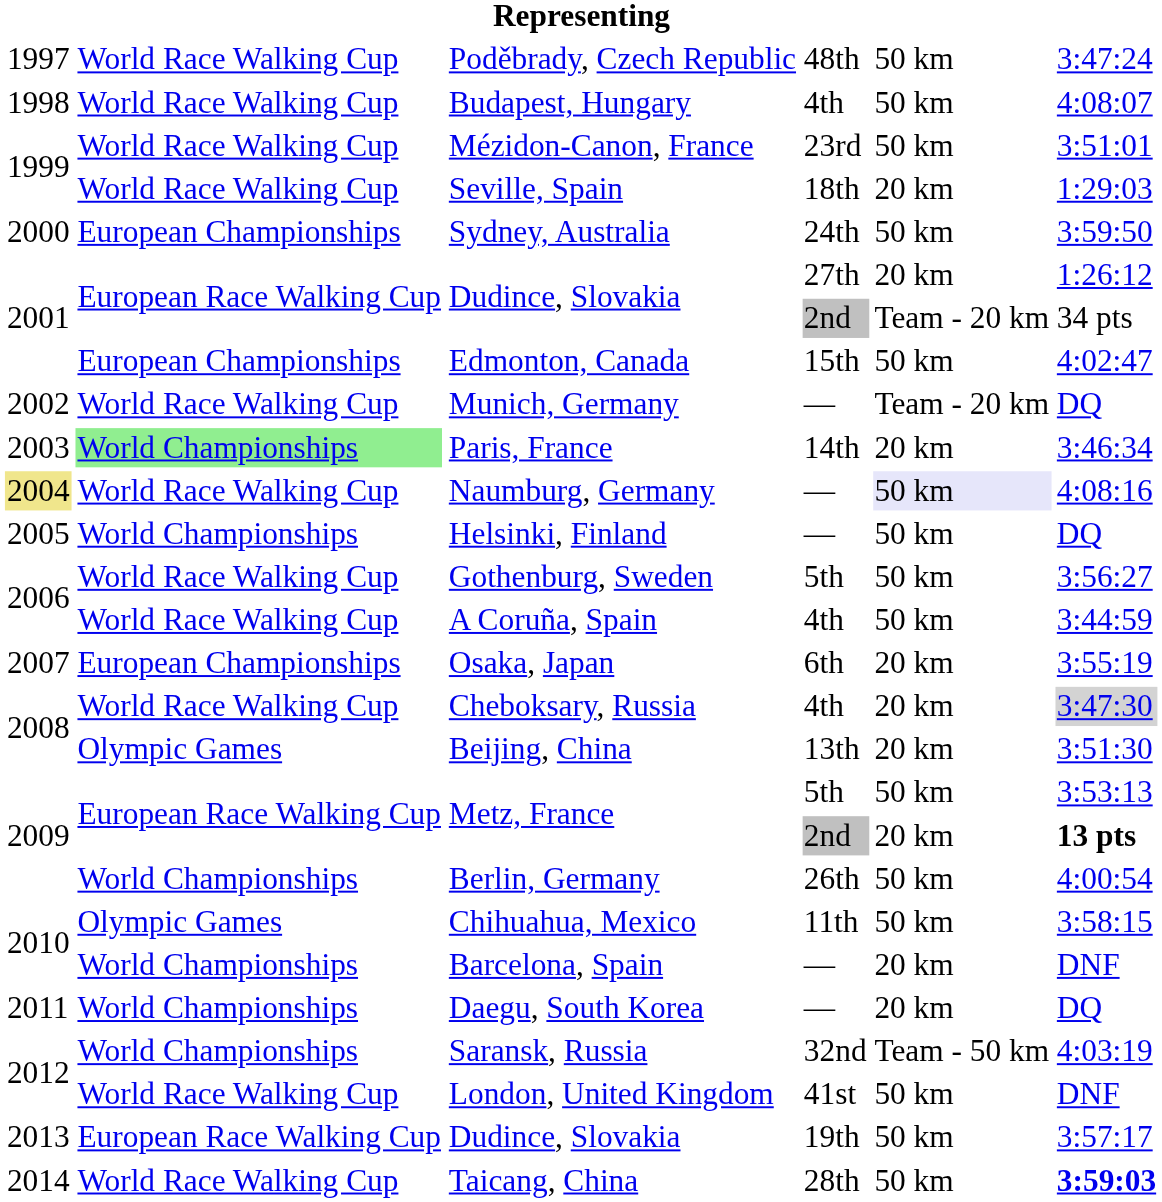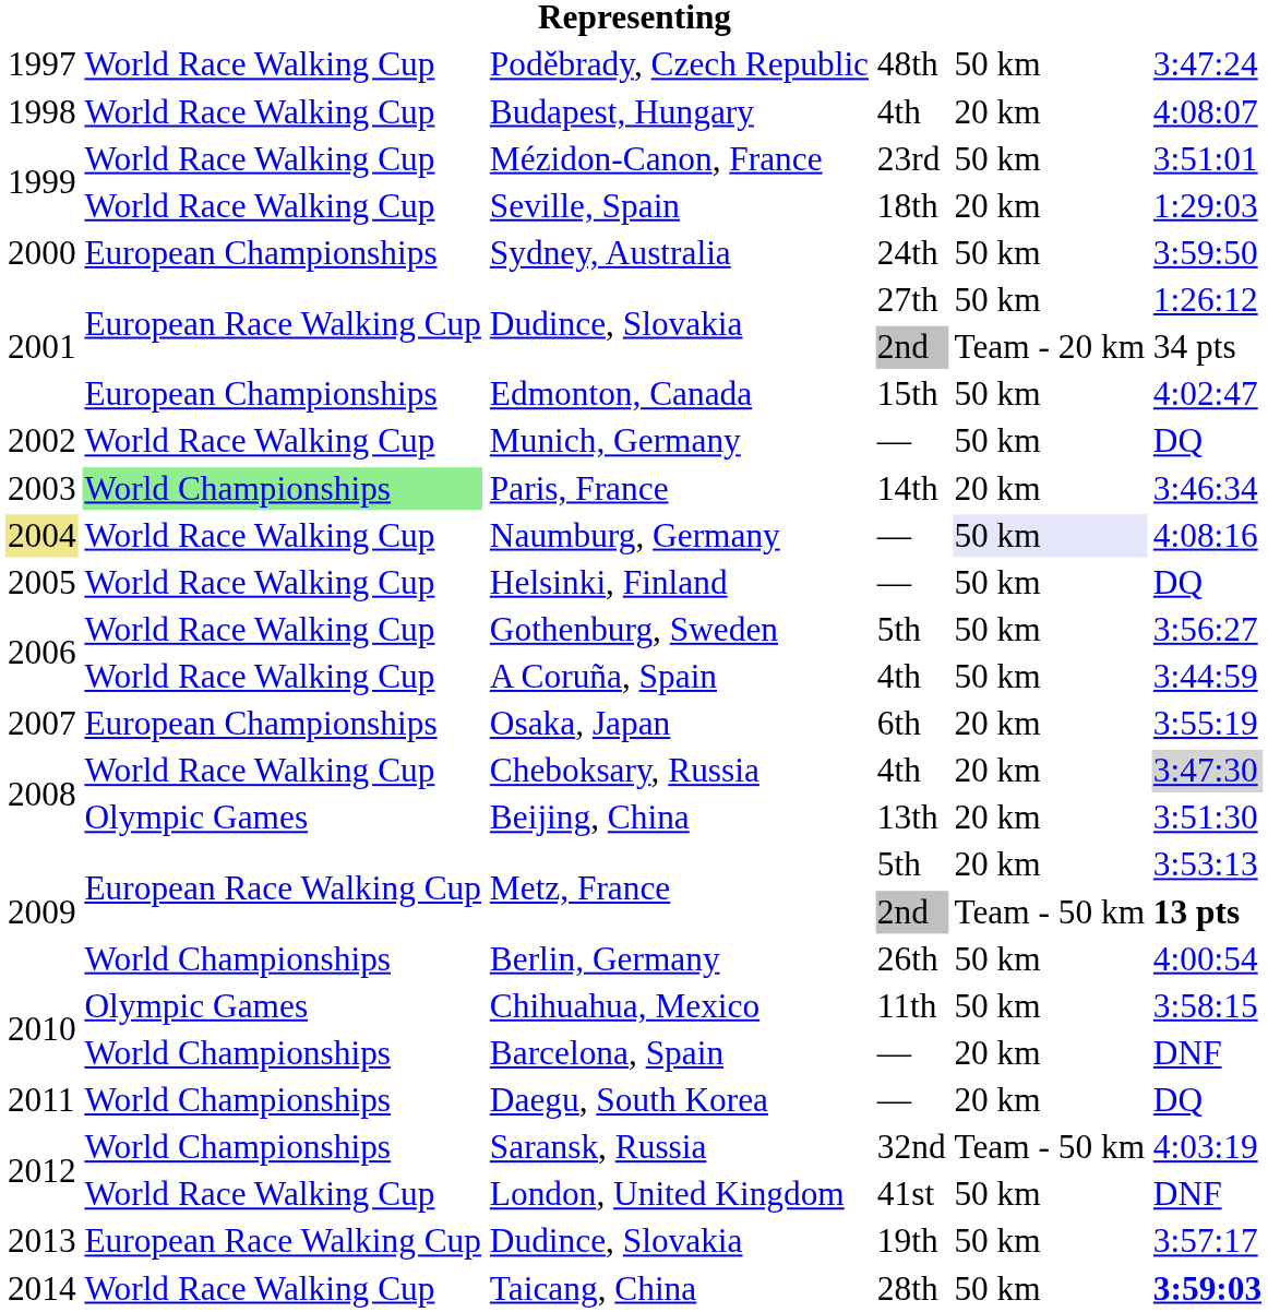 <table>
 <tr>
 <th colspan="6">Representing </th>
 </tr>
 <tr>
 <td>1997</td>
 <td><a href='#'>World Race Walking Cup</a></td>
 <td><a href='#'>Poděbrady</a>, <a href='#'>Czech Republic</a></td>
 <td>48th</td>
 <td>50 km</td>
 <td><a href='#'>3:47:24</a></td>
 </tr>
 <tr>
 <td>1998</td>
 <td><a href='#'>World Race Walking Cup</a></td>
 <td><a href='#'>Budapest, Hungary</a></td>
 <td>4th</td>
-<td>50 km</td>
+<td>20 km</td>
 <td><a href='#'>4:08:07</a></td>
 </tr>
 <tr>
 <td rowspan=2>1999</td>
 <td><a href='#'>World Race Walking Cup</a></td>
 <td><a href='#'>Mézidon-Canon</a>, <a href='#'>France</a></td>
 <td>23rd</td>
 <td>50 km</td>
 <td><a href='#'>3:51:01</a></td>
 </tr>
 <tr>
 <td><a href='#'>World Race Walking Cup</a></td>
 <td><a href='#'>Seville, Spain</a></td>
 <td>18th</td>
 <td>20 km</td>
 <td><a href='#'>1:29:03</a></td>
 </tr>
 <tr>
 <td>2000</td>
 <td><a href='#'>European Championships</a></td>
 <td><a href='#'>Sydney, Australia</a></td>
 <td>24th</td>
 <td>50 km</td>
 <td><a href='#'>3:59:50</a></td>
 </tr>
 <tr>
 <td rowspan=3>2001</td>
 <td rowspan=2><a href='#'>European Race Walking Cup</a></td>
 <td rowspan=2><a href='#'>Dudince</a>, <a href='#'>Slovakia</a></td>
 <td>27th</td>
-<td>20 km</td>
+<td>50 km</td>
 <td><a href='#'>1:26:12</a></td>
 </tr>
 <tr>
 <td bgcolor=silver>2nd</td>
 <td>Team - 20 km</td>
 <td>34 pts</td>
 </tr>
 <tr>
 <td><a href='#'>European Championships</a></td>
 <td><a href='#'>Edmonton, Canada</a></td>
 <td>15th</td>
 <td>50 km</td>
 <td><a href='#'>4:02:47</a></td>
 </tr>
 <tr>
 <td>2002</td>
 <td><a href='#'>World Race Walking Cup</a></td>
 <td><a href='#'>Munich, Germany</a></td>
 <td>—</td>
-<td>Team - 20 km</td>
+<td>50 km</td>
 <td><a href='#'>DQ</a></td>
 </tr>
 <tr>
 <td>2003</td>
 <td style="background: lightgreen;"><a href='#'>World Championships</a></td>
 <td><a href='#'>Paris, France</a></td>
 <td>14th</td>
 <td>20 km</td>
 <td><a href='#'>3:46:34</a></td>
 </tr>
 <tr>
 <td style="background: khaki;">2004</td>
 <td><a href='#'>World Race Walking Cup</a></td>
 <td><a href='#'>Naumburg</a>, <a href='#'>Germany</a></td>
 <td>—</td>
 <td style="background: lavender;">50 km</td>
 <td><a href='#'>4:08:16</a></td>
 </tr>
 <tr>
 <td>2005</td>
-<td><a href='#'>World Championships</a></td>
+<td><a href='#'>World Race Walking Cup</a></td>
 <td><a href='#'>Helsinki</a>, <a href='#'>Finland</a></td>
 <td>—</td>
 <td>50 km</td>
 <td><a href='#'>DQ</a></td>
 </tr>
 <tr>
 <td rowspan=2>2006</td>
 <td><a href='#'>World Race Walking Cup</a></td>
 <td><a href='#'>Gothenburg</a>, <a href='#'>Sweden</a></td>
 <td>5th</td>
 <td>50 km</td>
 <td><a href='#'>3:56:27</a></td>
 </tr>
 <tr>
 <td><a href='#'>World Race Walking Cup</a></td>
 <td><a href='#'>A Coruña</a>, <a href='#'>Spain</a></td>
 <td>4th</td>
 <td>50 km</td>
 <td><a href='#'>3:44:59</a></td>
 </tr>
 <tr>
 <td>2007</td>
 <td><a href='#'>European Championships</a></td>
 <td><a href='#'>Osaka</a>, <a href='#'>Japan</a></td>
 <td>6th</td>
 <td>20 km</td>
 <td><a href='#'>3:55:19</a></td>
 </tr>
 <tr>
 <td rowspan=2>2008</td>
 <td><a href='#'>World Race Walking Cup</a></td>
 <td><a href='#'>Cheboksary</a>, <a href='#'>Russia</a></td>
 <td>4th</td>
 <td>20 km</td>
 <td style="background: lightgrey;"><a href='#'>3:47:30</a></td>
 </tr>
 <tr>
 <td><a href='#'>Olympic Games</a></td>
 <td><a href='#'>Beijing</a>, <a href='#'>China</a></td>
 <td>13th</td>
 <td>20 km</td>
 <td><a href='#'>3:51:30</a></td>
 </tr>
 <tr>
 <td rowspan=3>2009</td>
 <td rowspan=2><a href='#'>European Race Walking Cup</a></td>
 <td rowspan=2><a href='#'>Metz, France</a></td>
 <td>5th</td>
-<td>50 km</td>
+<td>20 km</td>
 <td><a href='#'>3:53:13</a></td>
 </tr>
 <tr>
 <td bgcolor=silver>2nd</td>
-<td>20 km</td>
+<td>Team - 50 km</td>
 <td><strong>13 pts</strong></td>
 </tr>
 <tr>
 <td><a href='#'>World Championships</a></td>
 <td><a href='#'>Berlin, Germany</a></td>
 <td>26th</td>
 <td>50 km</td>
 <td><a href='#'>4:00:54</a></td>
 </tr>
 <tr>
 <td rowspan=2>2010</td>
 <td><a href='#'>Olympic Games</a></td>
 <td><a href='#'>Chihuahua, Mexico</a></td>
 <td>11th</td>
 <td>50 km</td>
 <td><a href='#'>3:58:15</a></td>
 </tr>
 <tr>
 <td><a href='#'>World Championships</a></td>
 <td><a href='#'>Barcelona</a>, <a href='#'>Spain</a></td>
 <td>—</td>
 <td>20 km</td>
 <td><a href='#'>DNF</a></td>
 </tr>
 <tr>
 <td>2011</td>
 <td><a href='#'>World Championships</a></td>
 <td><a href='#'>Daegu</a>, <a href='#'>South Korea</a></td>
 <td>—</td>
 <td>20 km</td>
 <td><a href='#'>DQ</a></td>
 </tr>
 <tr>
 <td rowspan=2>2012</td>
 <td><a href='#'>World Championships</a></td>
 <td><a href='#'>Saransk</a>, <a href='#'>Russia</a></td>
 <td>32nd</td>
 <td>Team - 50 km</td>
 <td><a href='#'>4:03:19</a></td>
 </tr>
 <tr>
 <td><a href='#'>World Race Walking Cup</a></td>
 <td><a href='#'>London</a>, <a href='#'>United Kingdom</a></td>
 <td>41st</td>
 <td>50 km</td>
 <td><a href='#'>DNF</a></td>
 </tr>
 <tr>
 <td>2013</td>
 <td><a href='#'>European Race Walking Cup</a></td>
 <td><a href='#'>Dudince</a>, <a href='#'>Slovakia</a></td>
 <td>19th</td>
 <td>50 km</td>
 <td><a href='#'>3:57:17</a></td>
 </tr>
 <tr>
 <td>2014</td>
 <td><a href='#'>World Race Walking Cup</a></td>
 <td><a href='#'>Taicang</a>, <a href='#'>China</a></td>
 <td>28th</td>
 <td>50 km</td>
 <td><strong><a href='#'>3:59:03</a></strong></td>
 </tr>
 </table>
